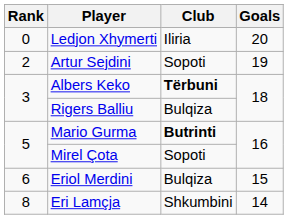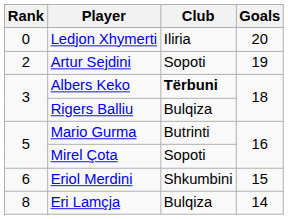 <table class="wikitable" style="text-align:center">
 <tr>
 <th>Rank</th>
 <th>Player</th>
 <th>Club</th>
 <th>Goals</th>
 </tr>
 <tr>
 <td rowspan="1">0</td>
 <td align="left"> <a href='#'>Ledjon Xhymerti</a></td>
 <td align="left">Iliria</td>
 <td rowspan="1">20</td>
 </tr>
 <tr>
 <td rowspan="1">2</td>
 <td align="left"> <a href='#'>Artur Sejdini</a></td>
 <td align="left">Sopoti</td>
 <td rowspan="1">19</td>
 </tr>
 <tr>
 <td rowspan="2">3</td>
 <td align="left"> <a href='#'>Albers Keko</a></td>
 <td align="left"><strong>Tërbuni</strong></td>
 <td rowspan="2">18</td>
 </tr>
 <tr>
 <td align="left"> <a href='#'>Rigers Balliu</a></td>
 <td align="left">Bulqiza</td>
 </tr>
 <tr>
 <td rowspan="2">5</td>
 <td align="left"> <a href='#'>Mario Gurma</a></td>
-<td align="left"><strong>Butrinti</strong></td>
+<td align="left">Butrinti</td>
 <td rowspan="2">16</td>
 </tr>
 <tr>
 <td align="left"> <a href='#'>Mirel Çota</a></td>
 <td align="left">Sopoti</td>
 </tr>
 <tr>
 <td rowspan="1">6</td>
 <td align="left"> <a href='#'>Eriol Merdini</a></td>
-<td align="left">Bulqiza</td>
+<td align="left">Shkumbini</td>
 <td rowspan="1">15</td>
 </tr>
 <tr>
 <td rowspan="1">8</td>
 <td align="left"> <a href='#'>Eri Lamçja</a></td>
-<td align="left">Shkumbini</td>
+<td align="left">Bulqiza</td>
 <td rowspan="1">14</td>
 </tr>
 </table>
